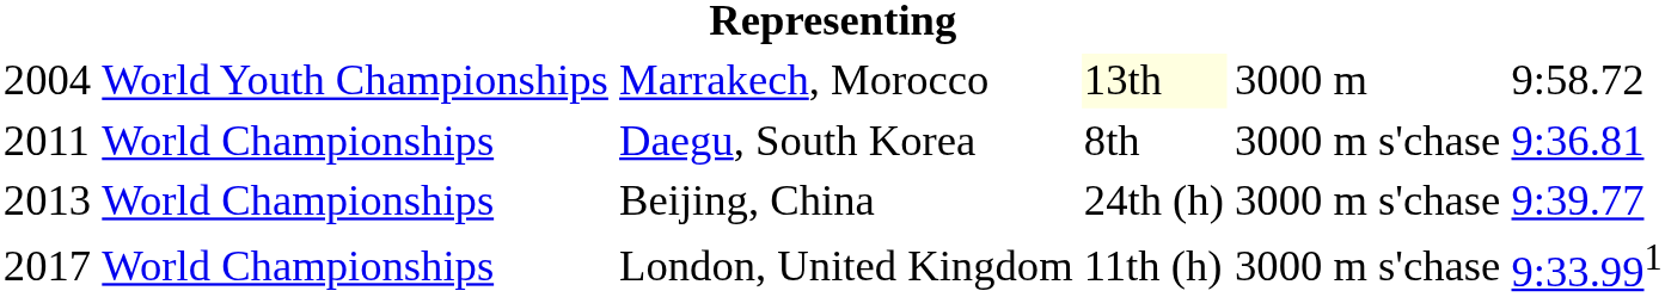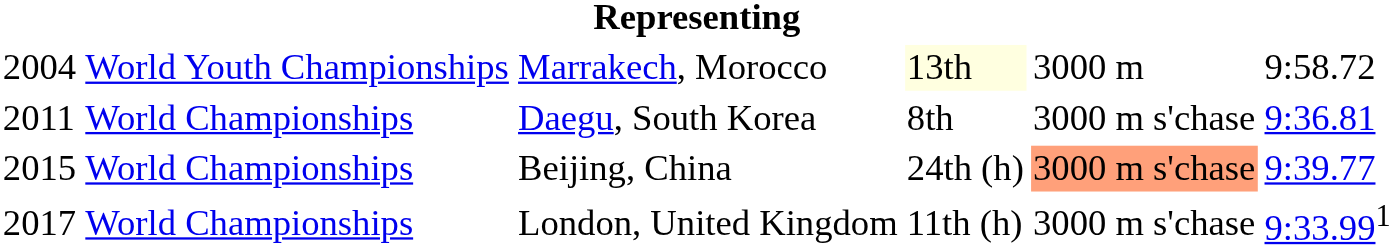 <table>
 <tr>
 <th colspan="6">Representing </th>
 </tr>
 <tr>
 <td>2004</td>
 <td><a href='#'>World Youth Championships</a></td>
 <td><a href='#'>Marrakech</a>, Morocco</td>
 <td style="background: lightyellow;">13th</td>
 <td>3000 m</td>
 <td>9:58.72</td>
 </tr>
 <tr>
 <td>2011</td>
 <td><a href='#'>World Championships</a></td>
 <td><a href='#'>Daegu</a>, South Korea</td>
 <td>8th</td>
 <td>3000 m s'chase</td>
 <td><a href='#'>9:36.81</a></td>
 </tr>
 <tr>
-<td>2013</td>
+<td>2015</td>
 <td><a href='#'>World Championships</a></td>
 <td>Beijing, China</td>
 <td>24th (h)</td>
-<td>3000 m s'chase</td>
+<td style="background: lightsalmon;">3000 m s'chase</td>
 <td><a href='#'>9:39.77</a></td>
 </tr>
 <tr>
 <td>2017</td>
 <td><a href='#'>World Championships</a></td>
 <td>London, United Kingdom</td>
 <td>11th (h)</td>
 <td>3000 m s'chase</td>
 <td><a href='#'>9:33.99</a><sup>1</sup></td>
 </tr>
 </table>
